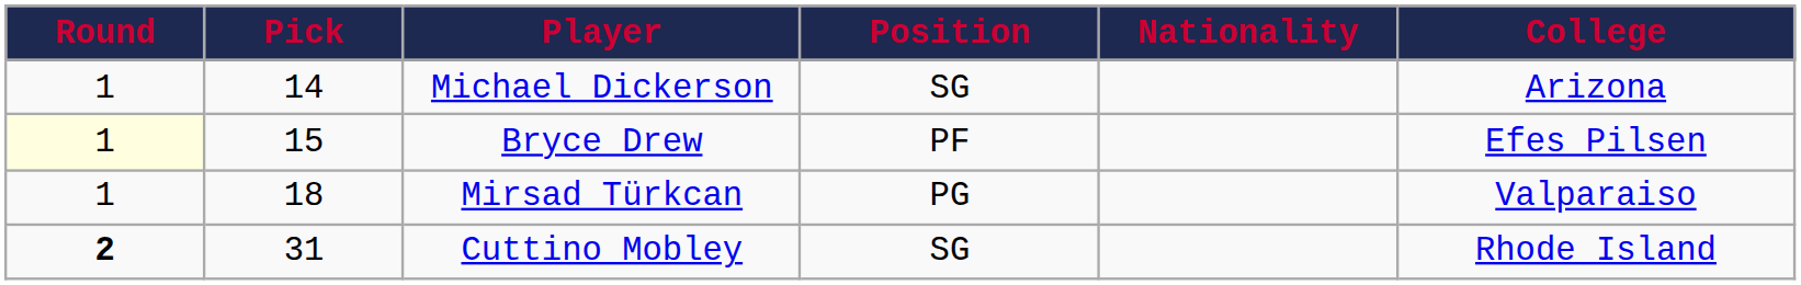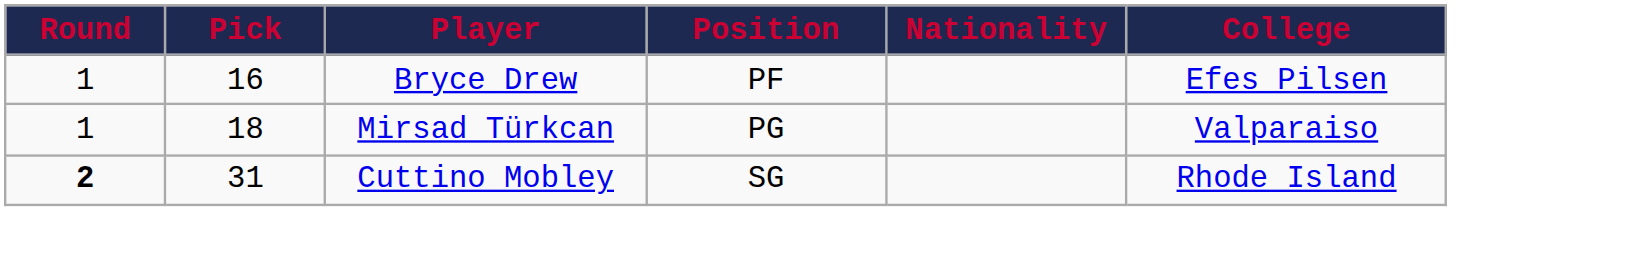 <table class="wikitable sortable sortable">
 <tr>
 <th style="background:#1D2951; color:#C03" width="10%">Round</th>
 <th style="background:#1D2951; color:#C03" width="10%">Pick</th>
 <th style="background:#1D2951; color:#C03" width="20%">Player</th>
 <th style="background:#1D2951; color:#C03" width="15%">Position</th>
 <th style="background:#1D2951; color:#C03" width="15%">Nationality</th>
 <th style="background:#1D2951; color:#C03" width="20%">College</th>
 </tr>
 <tr style="text-align: center">
 <td>1</td>
-<td>14</td>
-<td><a href='#'>Michael Dickerson</a></td>
-<td>SG</td>
-<td></td>
-<td><a href='#'>Arizona</a></td>
-</tr>
-<tr style="text-align: center">
-<td style="background: lightyellow;">1</td>
-<td>15</td>
+<td>16</td>
 <td><a href='#'>Bryce Drew</a></td>
 <td>PF</td>
 <td></td>
 <td><a href='#'>Efes Pilsen</a></td>
 </tr>
 <tr style="text-align: center">
 <td>1</td>
 <td>18</td>
 <td><a href='#'>Mirsad Türkcan</a></td>
 <td>PG</td>
 <td></td>
 <td><a href='#'>Valparaiso</a></td>
 </tr>
 <tr style="text-align: center">
 <td><strong>2</strong></td>
 <td>31</td>
 <td><a href='#'>Cuttino Mobley</a></td>
 <td>SG</td>
 <td></td>
 <td><a href='#'>Rhode Island</a></td>
 </tr>
 </table>
